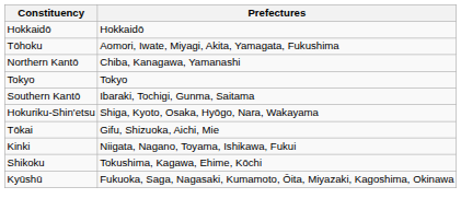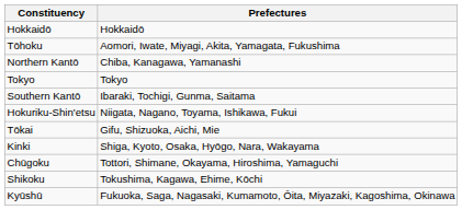 <table class="wikitable">
 <tr>
 <th>Constituency</th>
 <th>Prefectures</th>
 </tr>
 <tr>
 <td>Hokkaidō</td>
 <td>Hokkaidō</td>
 </tr>
 <tr>
 <td>Tōhoku</td>
 <td>Aomori, Iwate, Miyagi, Akita, Yamagata, Fukushima</td>
 </tr>
 <tr>
 <td>Northern Kantō</td>
 <td>Chiba, Kanagawa, Yamanashi</td>
 </tr>
 <tr>
 <td>Tokyo</td>
 <td>Tokyo</td>
 </tr>
 <tr>
 <td>Southern Kantō</td>
 <td>Ibaraki, Tochigi, Gunma, Saitama</td>
 </tr>
 <tr>
 <td>Hokuriku-Shin'etsu</td>
-<td>Shiga, Kyoto, Osaka, Hyōgo, Nara, Wakayama</td>
+<td>Niigata, Nagano, Toyama, Ishikawa, Fukui</td>
 </tr>
 <tr>
 <td>Tōkai</td>
 <td>Gifu, Shizuoka, Aichi, Mie</td>
 </tr>
 <tr>
 <td>Kinki</td>
-<td>Niigata, Nagano, Toyama, Ishikawa, Fukui</td>
+<td>Shiga, Kyoto, Osaka, Hyōgo, Nara, Wakayama</td>
+</tr>
+<tr>
+<td>Chūgoku</td>
+<td>Tottori, Shimane, Okayama, Hiroshima, Yamaguchi</td>
 </tr>
 <tr>
 <td>Shikoku</td>
 <td>Tokushima, Kagawa, Ehime, Kōchi</td>
 </tr>
 <tr>
 <td>Kyūshū</td>
 <td>Fukuoka, Saga, Nagasaki, Kumamoto, Ōita, Miyazaki, Kagoshima, Okinawa</td>
 </tr>
 </table>
